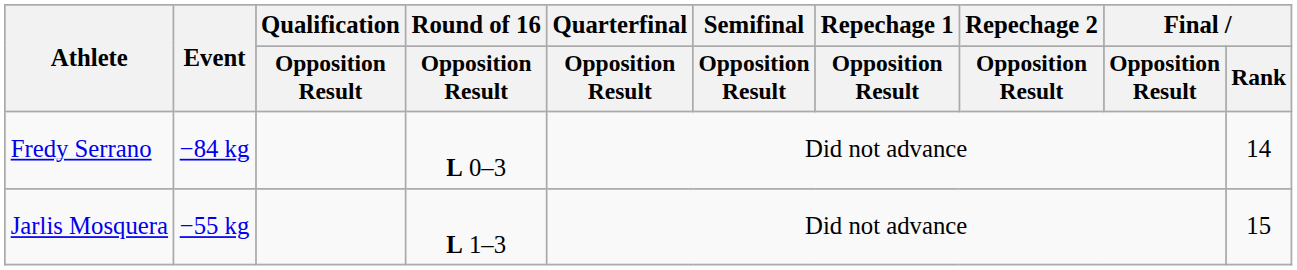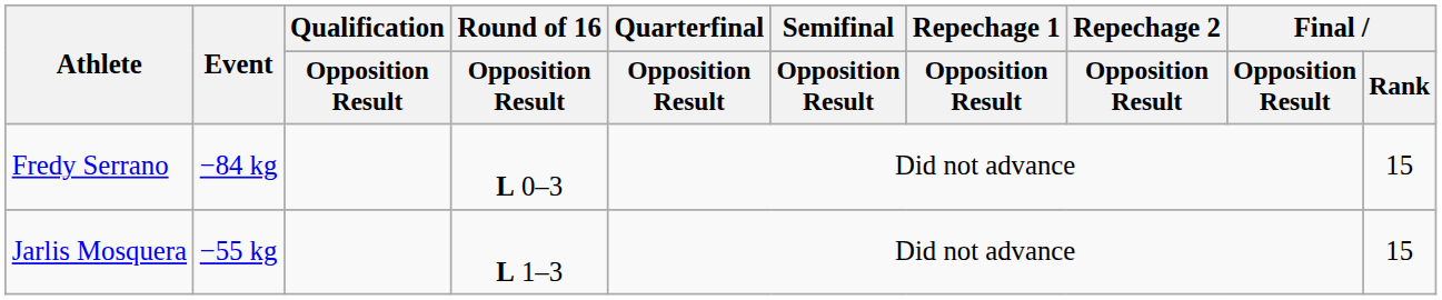 <table class="wikitable" style="font-size:90%">
 <tr>
 <th rowspan="2">Athlete</th>
 <th rowspan="2">Event</th>
 <th>Qualification</th>
 <th>Round of 16</th>
 <th>Quarterfinal</th>
 <th>Semifinal</th>
 <th>Repechage 1</th>
 <th>Repechage 2</th>
 <th colspan=2>Final / </th>
 </tr>
 <tr style="font-size: 95%">
 <th>Opposition<br>Result</th>
 <th>Opposition<br>Result</th>
 <th>Opposition<br>Result</th>
 <th>Opposition<br>Result</th>
 <th>Opposition<br>Result</th>
 <th>Opposition<br>Result</th>
 <th>Opposition<br>Result</th>
 <th>Rank</th>
 </tr>
 <tr align=center>
 <td align=left><a href='#'>Fredy Serrano</a></td>
 <td align=left><a href='#'>−84 kg</a></td>
 <td></td>
 <td><br><strong>L</strong> 0–3 <sup></sup></td>
 <td colspan=5>Did not advance</td>
-<td>14</td>
+<td>15</td>
 </tr>
 <tr align=center>
 <td align=left><a href='#'>Jarlis Mosquera</a></td>
 <td align=left><a href='#'>−55 kg</a></td>
 <td></td>
 <td><br><strong>L</strong> 1–3 <sup></sup></td>
 <td colspan=5>Did not advance</td>
 <td>15</td>
 </tr>
 </table>
